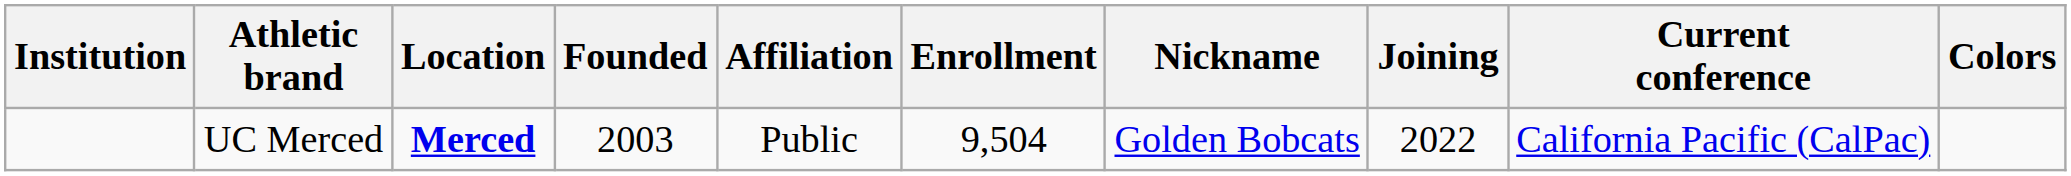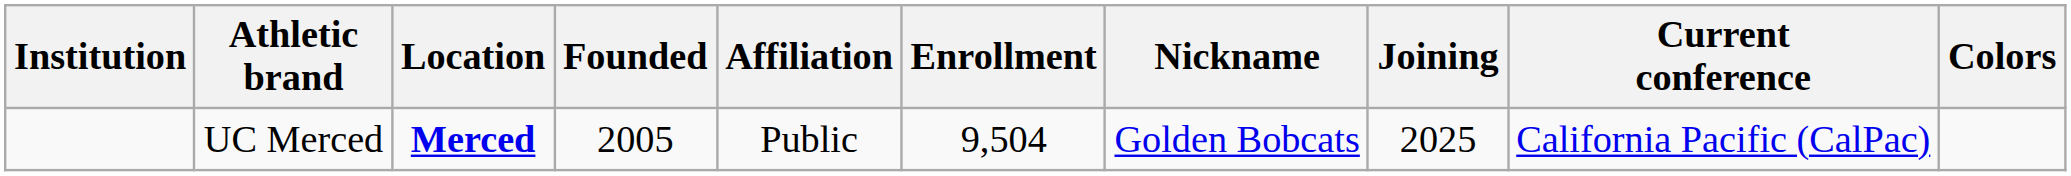 <table class="wikitable sortable" style="text-align:center">
 <tr>
 <th>Institution</th>
 <th>Athletic<br>brand</th>
 <th>Location</th>
 <th>Founded</th>
 <th>Affiliation</th>
 <th>Enrollment</th>
 <th>Nickname</th>
 <th>Joining</th>
 <th>Current<br>conference</th>
 <th class="unsortable">Colors</th>
 </tr>
 <tr>
 <td></td>
 <td>UC Merced</td>
 <td><strong><a href='#'>Merced</a></strong></td>
-<td>2003</td>
+<td>2005</td>
 <td>Public</td>
 <td>9,504</td>
 <td><a href='#'>Golden Bobcats</a></td>
-<td>2022</td>
+<td>2025</td>
 <td><a href='#'>California Pacific (CalPac)</a></td>
 <td></td>
 </tr>
 </table>
